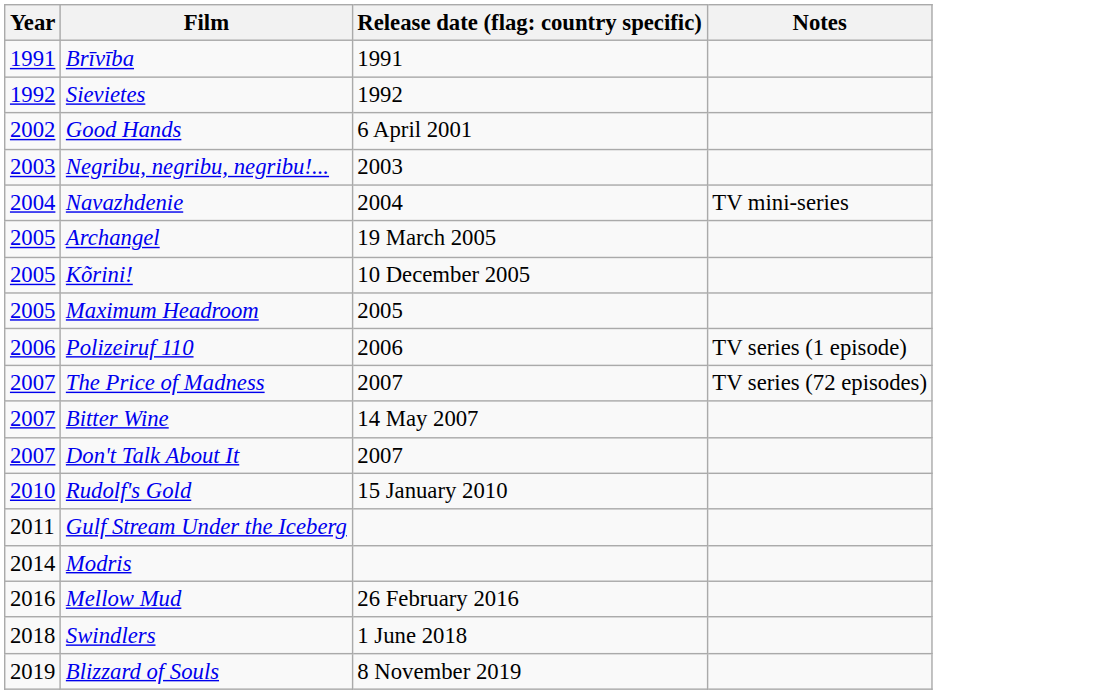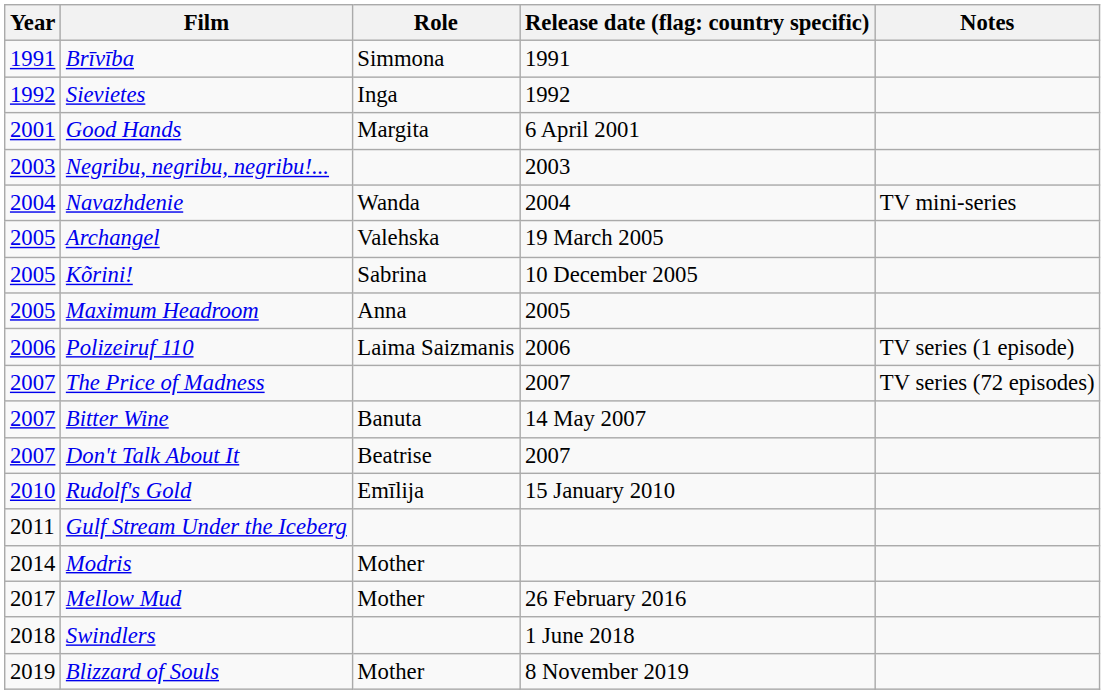 <table class="wikitable">
 <tr>
 <th>Year</th>
 <th>Film</th>
+<th>Role</th>
 <th>Release date (flag: country specific)</th>
 <th>Notes</th>
 </tr>
 <tr>
 <td rowspan="1"><a href='#'>1991</a></td>
 <td><em><a href='#'>Brīvība</a></em></td>
+<td>Simmona</td>
 <td>1991</td>
 <td></td>
 </tr>
 <tr>
 <td rowspan="1"><a href='#'>1992</a></td>
 <td><em><a href='#'>Sievietes</a></em></td>
+<td>Inga</td>
 <td>1992</td>
 <td></td>
 </tr>
 <tr>
-<td rowspan="1"><a href='#'>2002</a></td>
+<td rowspan="1"><a href='#'>2001</a></td>
 <td><em><a href='#'>Good Hands</a></em></td>
+<td>Margita</td>
 <td>6 April 2001</td>
 <td></td>
 </tr>
 <tr>
 <td rowspan="1"><a href='#'>2003</a></td>
 <td><em><a href='#'>Negribu, negribu, negribu!...</a></em></td>
+<td></td>
 <td>2003</td>
 <td></td>
 </tr>
 <tr>
 <td rowspan="1"><a href='#'>2004</a></td>
 <td><em><a href='#'>Navazhdenie</a></em></td>
+<td>Wanda</td>
 <td>2004</td>
 <td>TV mini-series</td>
 </tr>
 <tr>
 <td rowspan="1"><a href='#'>2005</a></td>
 <td><em><a href='#'>Archangel</a></em></td>
+<td>Valehska</td>
 <td>19 March 2005</td>
 <td></td>
 </tr>
 <tr>
 <td rowspan="1"><a href='#'>2005</a></td>
 <td><em><a href='#'>Kõrini!</a></em></td>
+<td>Sabrina</td>
 <td>10 December 2005</td>
 <td></td>
 </tr>
 <tr>
 <td rowspan="1"><a href='#'>2005</a></td>
 <td><em><a href='#'>Maximum Headroom</a></em></td>
+<td>Anna</td>
 <td>2005</td>
 <td></td>
 </tr>
 <tr>
 <td rowspan="1"><a href='#'>2006</a></td>
 <td><em><a href='#'>Polizeiruf 110</a></em></td>
+<td>Laima Saizmanis</td>
 <td>2006</td>
 <td>TV series (1 episode)</td>
 </tr>
 <tr>
 <td rowspan="1"><a href='#'>2007</a></td>
 <td><em><a href='#'>The Price of Madness</a></em></td>
+<td></td>
 <td>2007</td>
 <td>TV series (72 episodes)</td>
 </tr>
 <tr>
 <td rowspan="1"><a href='#'>2007</a></td>
 <td><em><a href='#'>Bitter Wine</a></em></td>
+<td>Banuta</td>
 <td>14 May 2007</td>
 <td></td>
 </tr>
 <tr>
 <td rowspan="1"><a href='#'>2007</a></td>
 <td><em><a href='#'>Don't Talk About It</a></em></td>
+<td>Beatrise</td>
 <td>2007</td>
 <td></td>
 </tr>
 <tr>
 <td rowspan="1"><a href='#'>2010</a></td>
 <td><em><a href='#'>Rudolf's Gold</a></em></td>
+<td>Emīlija</td>
 <td>15 January 2010</td>
 <td></td>
 </tr>
 <tr>
 <td rowspan="1">2011</td>
 <td><em><a href='#'>Gulf Stream Under the Iceberg</a></em></td>
 <td></td>
 <td></td>
+<td></td>
 </tr>
 <tr>
 <td rowspan="1">2014</td>
 <td><em><a href='#'>Modris</a></em></td>
+<td>Mother</td>
 <td></td>
 <td></td>
 </tr>
 <tr>
-<td rowspan="1">2016</td>
+<td rowspan="1">2017</td>
 <td><em><a href='#'>Mellow Mud</a></em></td>
+<td>Mother</td>
 <td>26 February 2016</td>
 <td></td>
 </tr>
 <tr>
 <td rowspan="1">2018</td>
 <td><em><a href='#'>Swindlers</a></em></td>
+<td></td>
 <td>1 June 2018</td>
 <td></td>
 </tr>
 <tr>
 <td rowspan="1">2019</td>
 <td><em><a href='#'>Blizzard of Souls</a></em></td>
+<td>Mother</td>
 <td>8 November 2019</td>
 <td></td>
 </tr>
 </table>
